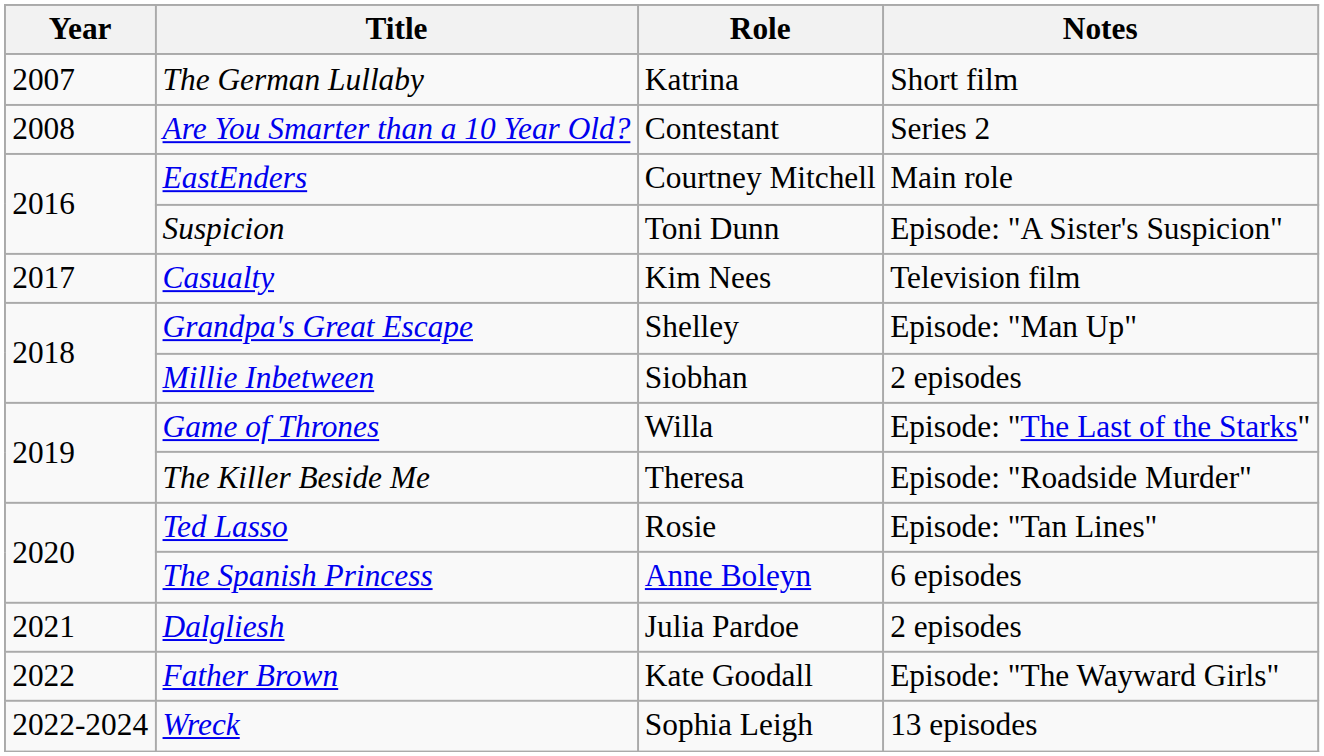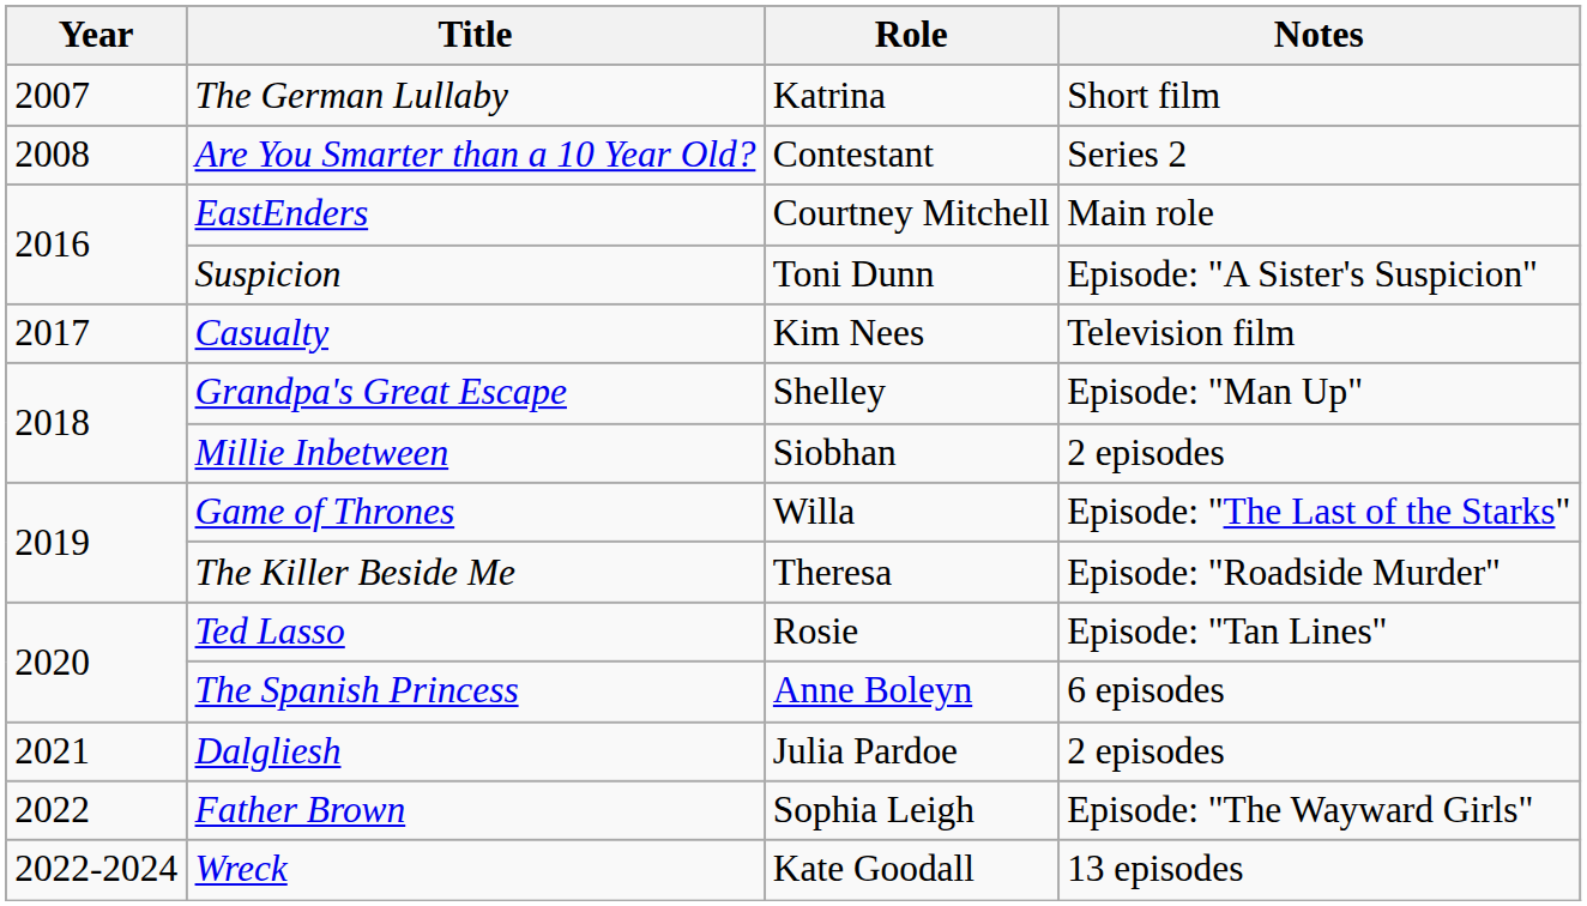 <table class="wikitable sortable">
 <tr>
 <th>Year</th>
 <th>Title</th>
 <th>Role</th>
 <th class="unsortable">Notes</th>
 </tr>
 <tr>
 <td>2007</td>
 <td><em>The German Lullaby</em></td>
 <td>Katrina</td>
 <td>Short film</td>
 </tr>
 <tr>
 <td>2008</td>
 <td><em><a href='#'>Are You Smarter than a 10 Year Old?</a></em></td>
 <td>Contestant</td>
 <td>Series 2</td>
 </tr>
 <tr>
 <td rowspan="2">2016</td>
 <td><em><a href='#'>EastEnders</a></em></td>
 <td>Courtney Mitchell</td>
 <td>Main role</td>
 </tr>
 <tr>
 <td><em>Suspicion</em></td>
 <td>Toni Dunn</td>
 <td>Episode: "A Sister's Suspicion"</td>
 </tr>
 <tr>
 <td>2017</td>
 <td><em><a href='#'>Casualty</a></em></td>
 <td>Kim Nees</td>
 <td>Television film</td>
 </tr>
 <tr>
 <td rowspan="2">2018</td>
 <td><em><a href='#'>Grandpa's Great Escape</a></em></td>
 <td>Shelley</td>
 <td>Episode: "Man Up"</td>
 </tr>
 <tr>
 <td><em><a href='#'>Millie Inbetween</a></em></td>
 <td>Siobhan</td>
 <td>2 episodes</td>
 </tr>
 <tr>
 <td rowspan="2">2019</td>
 <td><em><a href='#'>Game of Thrones</a></em></td>
 <td>Willa</td>
 <td>Episode: "<a href='#'>The Last of the Starks</a>"</td>
 </tr>
 <tr>
 <td><em>The Killer Beside Me</em></td>
 <td>Theresa</td>
 <td>Episode: "Roadside Murder"</td>
 </tr>
 <tr>
 <td rowspan="2">2020</td>
 <td><em><a href='#'>Ted Lasso</a></em></td>
 <td>Rosie</td>
 <td>Episode: "Tan Lines"</td>
 </tr>
 <tr>
 <td><em><a href='#'>The Spanish Princess</a></em></td>
 <td><a href='#'>Anne Boleyn</a></td>
 <td>6 episodes</td>
 </tr>
 <tr>
 <td>2021</td>
 <td><em><a href='#'>Dalgliesh</a></em></td>
 <td>Julia Pardoe</td>
 <td>2 episodes</td>
 </tr>
 <tr>
 <td>2022</td>
 <td><em><a href='#'>Father Brown</a></em></td>
-<td>Kate Goodall</td>
+<td>Sophia Leigh</td>
 <td>Episode: "The Wayward Girls"</td>
 </tr>
 <tr>
 <td>2022-2024</td>
 <td><em><a href='#'>Wreck</a></em></td>
-<td>Sophia Leigh</td>
+<td>Kate Goodall</td>
 <td>13 episodes</td>
 </tr>
 <tr>
 </tr>
 </table>
